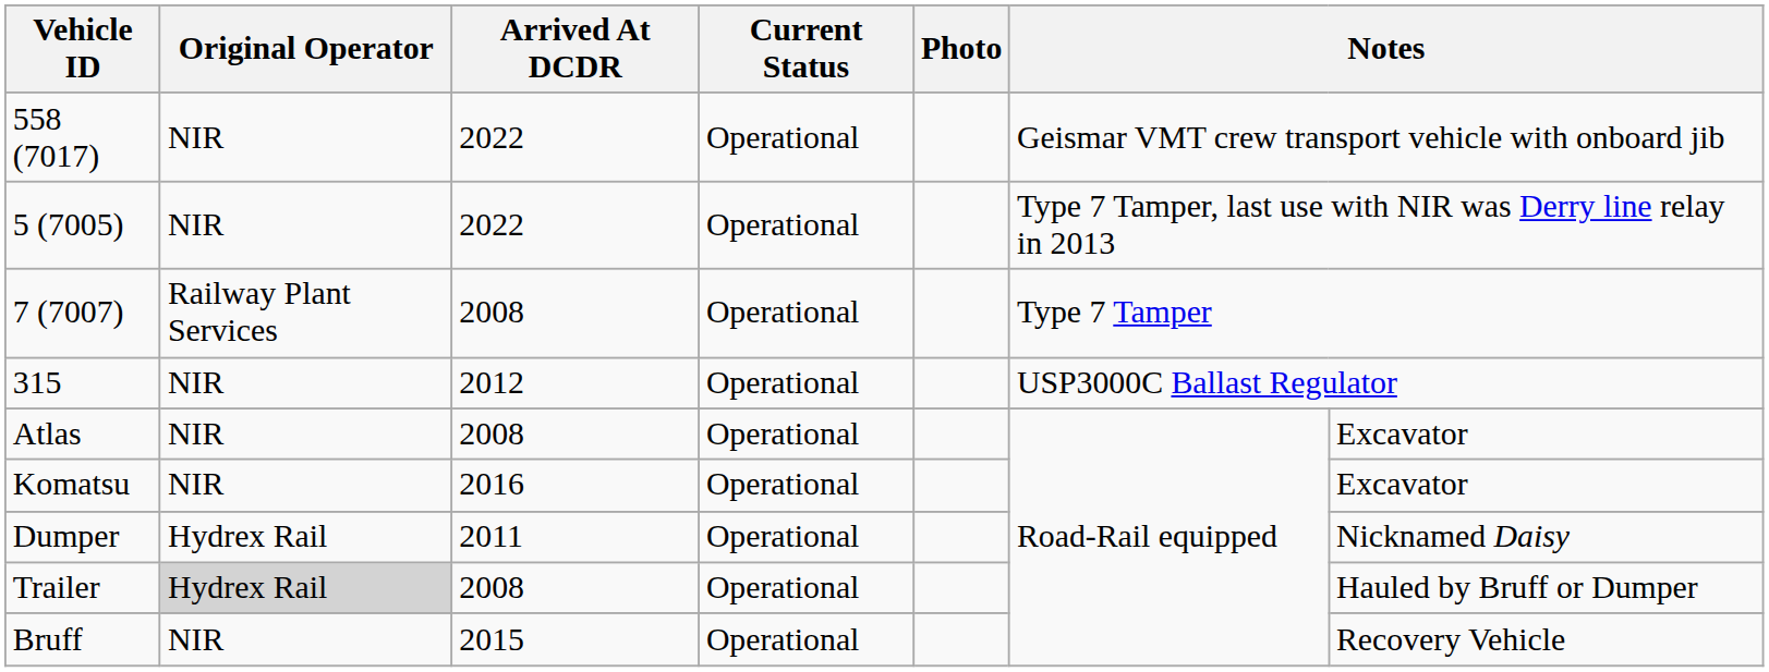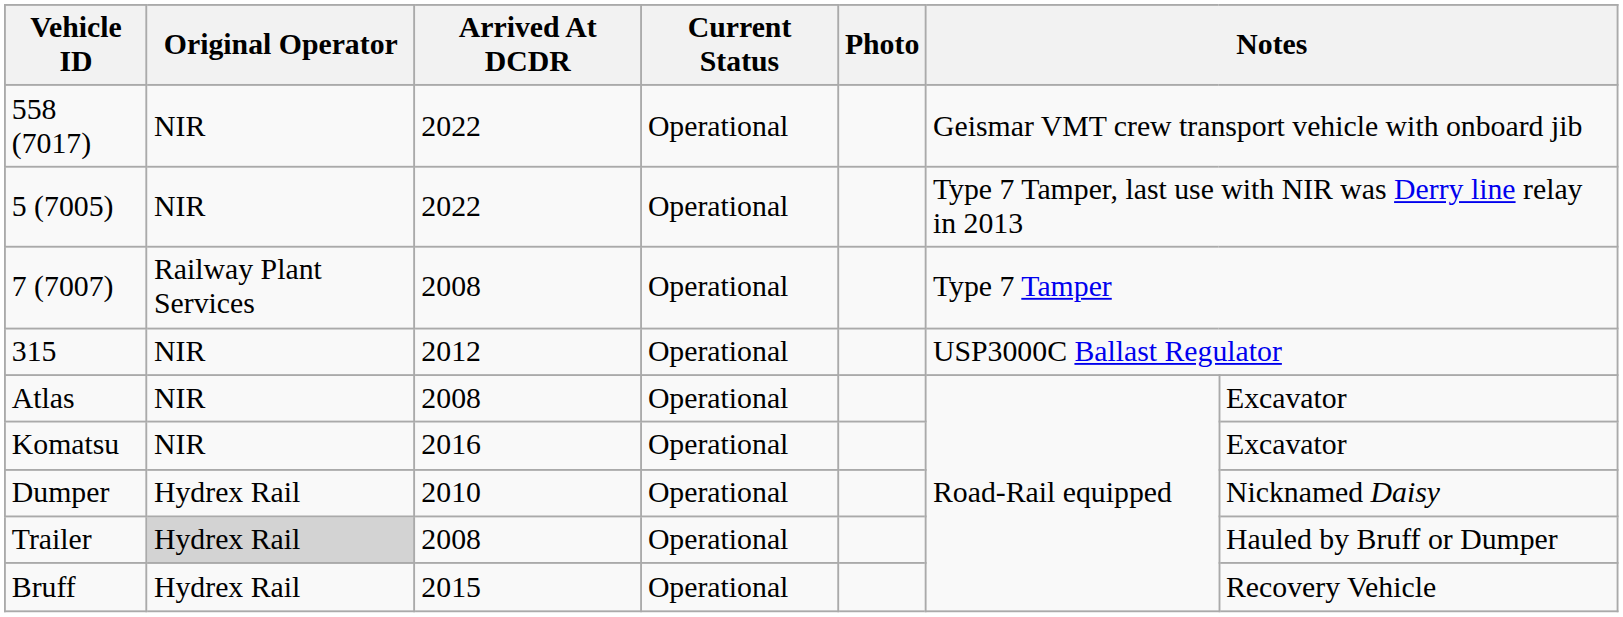 <table class="wikitable sortable mw-collapsible mw-collapsed">
 <tr>
 <th scope="col">Vehicle ID</th>
 <th scope="col">Original Operator</th>
 <th>Arrived At DCDR</th>
 <th scope="col">Current Status</th>
 <th>Photo</th>
 <th colspan="2" scope="col">Notes</th>
 </tr>
 <tr>
 <td>558 (7017)</td>
 <td>NIR</td>
 <td>2022</td>
 <td>Operational</td>
 <td></td>
 <td colspan="2">Geismar VMT crew transport vehicle with onboard jib</td>
 </tr>
 <tr>
 <td>5 (7005)</td>
 <td>NIR</td>
 <td>2022</td>
 <td>Operational</td>
 <td></td>
 <td colspan="2">Type 7 Tamper, last use with NIR was <a href='#'>Derry line</a> relay in 2013</td>
 </tr>
 <tr>
 <td>7 (7007)</td>
 <td>Railway Plant Services</td>
 <td>2008</td>
 <td>Operational</td>
 <td></td>
 <td colspan="2">Type 7 <a href='#'>Tamper</a></td>
 </tr>
 <tr>
 <td>315</td>
 <td>NIR</td>
 <td>2012</td>
 <td>Operational</td>
 <td></td>
 <td colspan="2">USP3000C <a href='#'>Ballast Regulator</a></td>
 </tr>
 <tr>
 <td>Atlas</td>
 <td>NIR</td>
 <td>2008</td>
 <td>Operational</td>
 <td></td>
 <td rowspan="5">Road-Rail equipped</td>
 <td>Excavator</td>
 </tr>
 <tr>
 <td>Komatsu</td>
 <td>NIR</td>
 <td>2016</td>
 <td>Operational</td>
 <td></td>
 <td>Excavator</td>
 </tr>
 <tr>
 <td>Dumper</td>
 <td>Hydrex Rail</td>
-<td>2011</td>
+<td>2010</td>
 <td>Operational</td>
 <td></td>
 <td>Nicknamed <em>Daisy</em></td>
 </tr>
 <tr>
 <td>Trailer</td>
 <td style="background: lightgrey;">Hydrex Rail</td>
 <td>2008</td>
 <td>Operational</td>
 <td></td>
 <td>Hauled by Bruff or Dumper</td>
 </tr>
 <tr>
 <td>Bruff</td>
-<td>NIR</td>
+<td>Hydrex Rail</td>
 <td>2015</td>
 <td>Operational</td>
 <td></td>
 <td>Recovery Vehicle</td>
 </tr>
 </table>
